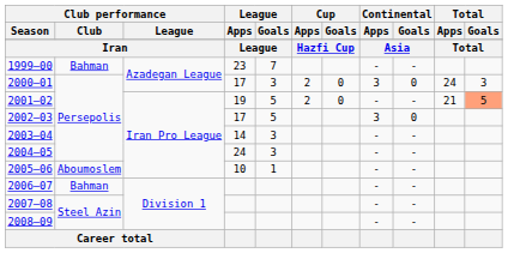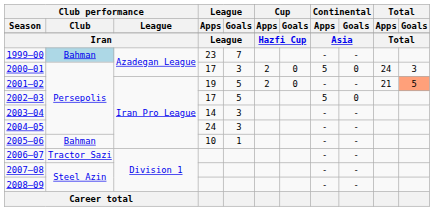 <table class="wikitable" style="text-align:center">
 <tr>
 <th colspan=3>Club performance</th>
 <th colspan=2>League</th>
 <th colspan=2>Cup</th>
 <th colspan=2>Continental</th>
 <th colspan=2>Total</th>
 </tr>
 <tr>
 <th>Season</th>
 <th>Club</th>
 <th>League</th>
 <th>Apps</th>
 <th>Goals</th>
 <th>Apps</th>
 <th>Goals</th>
 <th>Apps</th>
 <th>Goals</th>
 <th>Apps</th>
 <th>Goals</th>
 </tr>
 <tr>
 </tr>
 <tr>
 <th colspan=3>Iran</th>
 <th colspan=2>League</th>
 <th colspan=2><a href='#'>Hazfi Cup</a></th>
 <th colspan=2><a href='#'>Asia</a></th>
 <th colspan=2>Total</th>
 </tr>
 <tr>
 <td><a href='#'>1999–00</a></td>
-<td><a href='#'>Bahman</a></td>
+<td style="background: lightblue;"><a href='#'>Bahman</a></td>
 <td rowspan="2"><a href='#'>Azadegan League</a></td>
 <td>23</td>
 <td>7</td>
 <td></td>
 <td></td>
 <td>-</td>
 <td>-</td>
 <td></td>
 <td></td>
 </tr>
 <tr>
 <td><a href='#'>2000–01</a></td>
 <td rowspan="5"><a href='#'>Persepolis</a></td>
 <td>17</td>
 <td>3</td>
 <td>2</td>
 <td>0</td>
-<td>3</td>
+<td>5</td>
 <td>0</td>
 <td>24</td>
 <td>3</td>
 </tr>
 <tr>
 <td><a href='#'>2001–02</a></td>
 <td rowspan="5"><a href='#'>Iran Pro League</a></td>
 <td>19</td>
 <td>5</td>
 <td>2</td>
 <td>0</td>
 <td>-</td>
 <td>-</td>
 <td>21</td>
 <td style="background: lightsalmon;">5</td>
 </tr>
 <tr>
 <td><a href='#'>2002–03</a></td>
 <td>17</td>
 <td>5</td>
 <td></td>
 <td></td>
-<td>3</td>
+<td>5</td>
 <td>0</td>
 <td></td>
 <td></td>
 </tr>
 <tr>
 <td><a href='#'>2003–04</a></td>
 <td>14</td>
 <td>3</td>
 <td></td>
 <td></td>
 <td>-</td>
 <td>-</td>
 <td></td>
 <td></td>
 </tr>
 <tr>
 <td><a href='#'>2004–05</a></td>
 <td>24</td>
 <td>3</td>
 <td></td>
 <td></td>
 <td>-</td>
 <td>-</td>
 <td></td>
 <td></td>
 </tr>
 <tr>
 <td><a href='#'>2005–06</a></td>
-<td><a href='#'>Aboumoslem</a></td>
+<td><a href='#'>Bahman</a></td>
 <td>10</td>
 <td>1</td>
 <td></td>
 <td></td>
 <td>-</td>
 <td>-</td>
 <td></td>
 <td></td>
 </tr>
 <tr>
 <td><a href='#'>2006–07</a></td>
-<td><a href='#'>Bahman</a></td>
+<td><a href='#'>Tractor Sazi</a></td>
 <td rowspan="3"><a href='#'>Division 1</a></td>
 <td></td>
 <td></td>
 <td></td>
 <td></td>
 <td>-</td>
 <td>-</td>
 <td></td>
 <td></td>
 </tr>
 <tr>
 <td><a href='#'>2007–08</a></td>
 <td rowspan="2"><a href='#'>Steel Azin</a></td>
 <td></td>
 <td></td>
 <td></td>
 <td></td>
 <td>-</td>
 <td>-</td>
 <td></td>
 <td></td>
 </tr>
 <tr>
 <td><a href='#'>2008–09</a></td>
 <td></td>
 <td></td>
 <td></td>
 <td></td>
 <td>-</td>
 <td>-</td>
 <td></td>
 <td></td>
 </tr>
 <tr>
 <th colspan=3>Career total</th>
 <th></th>
 <th></th>
 <th></th>
 <th></th>
 <th></th>
 <th></th>
 <th></th>
 <th></th>
 </tr>
 </table>
